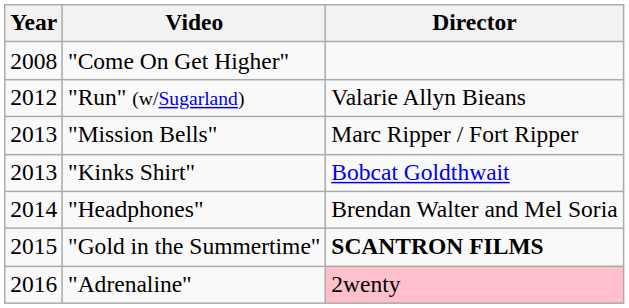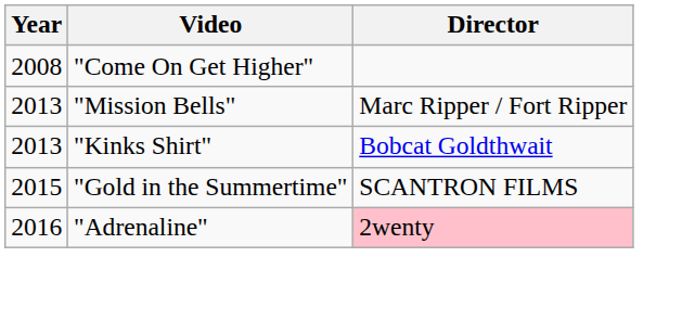 <table class="wikitable">
 <tr>
 <th>Year</th>
 <th>Video</th>
 <th>Director</th>
 </tr>
 <tr>
 <td>2008</td>
 <td>"Come On Get Higher"</td>
 <td></td>
 </tr>
 <tr>
-<td>2012</td>
-<td>"Run" <small>(w/<a href='#'>Sugarland</a>)</small></td>
-<td>Valarie Allyn Bieans</td>
-</tr>
-<tr>
 <td>2013</td>
 <td>"Mission Bells"</td>
 <td>Marc Ripper / Fort Ripper</td>
 </tr>
 <tr>
 <td>2013</td>
 <td>"Kinks Shirt"</td>
 <td><a href='#'>Bobcat Goldthwait</a></td>
 </tr>
 <tr>
-<td>2014</td>
-<td>"Headphones"</td>
-<td>Brendan Walter and Mel Soria</td>
-</tr>
-<tr>
 <td>2015</td>
 <td>"Gold in the Summertime"</td>
-<td><strong>SCANTRON FILMS</strong></td>
+<td>SCANTRON FILMS</td>
 </tr>
 <tr>
 <td>2016</td>
 <td>"Adrenaline"</td>
 <td style="background: pink;">2wenty</td>
 </tr>
 </table>
